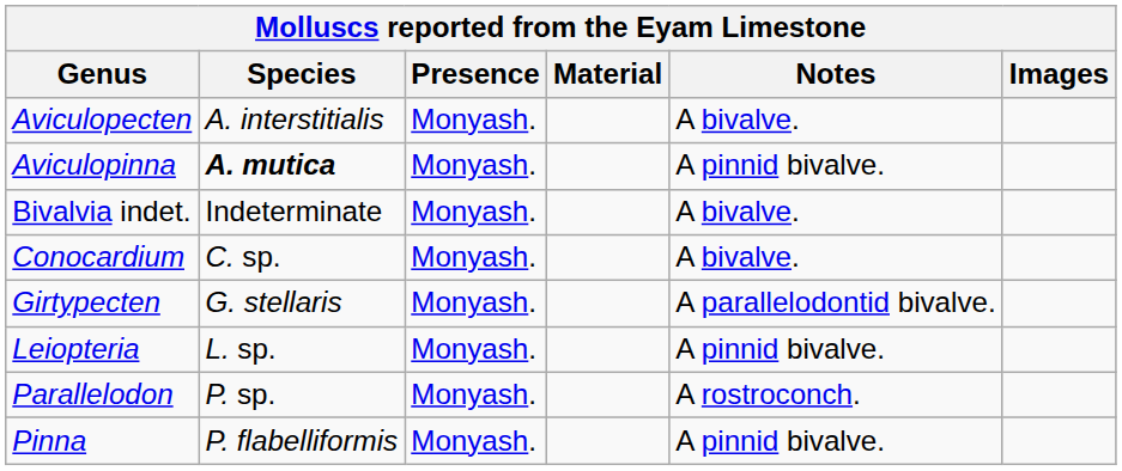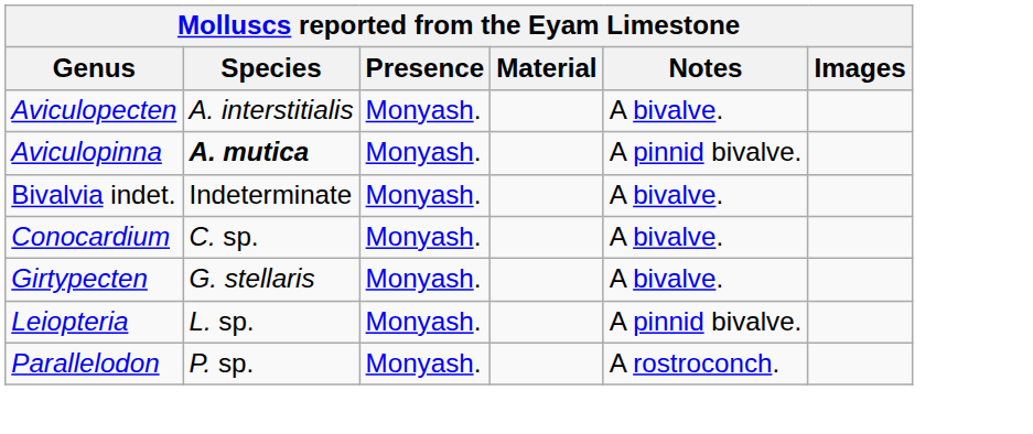 <table class="wikitable" align="center">
 <tr>
 <th colspan="6" align="center"><strong><a href='#'>Molluscs</a> reported from the Eyam Limestone</strong></th>
 </tr>
 <tr>
 <th>Genus</th>
 <th>Species</th>
 <th>Presence</th>
 <th><strong>Material</strong></th>
 <th>Notes</th>
 <th>Images</th>
 </tr>
 <tr>
 <td><em><a href='#'>Aviculopecten</a></em></td>
 <td><em>A. interstitialis</em></td>
 <td><a href='#'>Monyash</a>.</td>
 <td></td>
 <td>A <a href='#'>bivalve</a>.</td>
 <td></td>
 </tr>
 <tr>
 <td><em><a href='#'>Aviculopinna</a></em></td>
 <td><strong><em>A. mutica</em></strong></td>
 <td><a href='#'>Monyash</a>.</td>
 <td></td>
 <td>A <a href='#'>pinnid</a> bivalve.</td>
 <td></td>
 </tr>
 <tr>
 <td><a href='#'>Bivalvia</a> indet.</td>
 <td>Indeterminate</td>
 <td><a href='#'>Monyash</a>.</td>
 <td></td>
 <td>A <a href='#'>bivalve</a>.</td>
 <td></td>
 </tr>
 <tr>
 <td><em><a href='#'>Conocardium</a></em></td>
 <td><em>C.</em> sp.</td>
 <td><a href='#'>Monyash</a>.</td>
 <td></td>
 <td>A <a href='#'>bivalve</a>.</td>
 <td></td>
 </tr>
 <tr>
 <td><em><a href='#'>Girtypecten</a></em></td>
 <td><em>G. stellaris</em></td>
 <td><a href='#'>Monyash</a>.</td>
 <td></td>
-<td>A <a href='#'>parallelodontid</a> bivalve.</td>
+<td>A <a href='#'>bivalve</a>.</td>
 <td></td>
 </tr>
 <tr>
 <td><em><a href='#'>Leiopteria</a></em></td>
 <td><em>L.</em> sp.</td>
 <td><a href='#'>Monyash</a>.</td>
 <td></td>
 <td>A <a href='#'>pinnid</a> bivalve.</td>
 <td></td>
 </tr>
 <tr>
 <td><em><a href='#'>Parallelodon</a></em></td>
 <td><em>P.</em> sp.</td>
 <td><a href='#'>Monyash</a>.</td>
 <td></td>
 <td>A <a href='#'>rostroconch</a>.</td>
 <td></td>
 </tr>
-<tr>
-<td><em><a href='#'>Pinna</a></em></td>
-<td><em>P. flabelliformis</em></td>
-<td><a href='#'>Monyash</a>.</td>
-<td></td>
-<td>A <a href='#'>pinnid</a> bivalve.</td>
-<td></td>
-</tr>
 </table>
